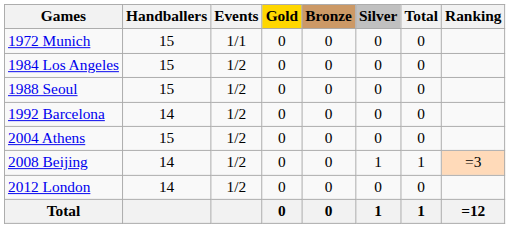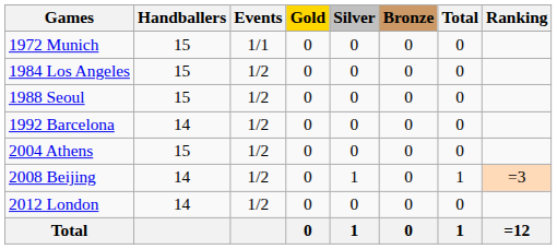 <table class="wikitable sortable" style="text-align:center">
 <tr>
 <th>Games</th>
 <th>Handballers</th>
 <th>Events</th>
 <th style="background-color:gold;">Gold</th>
+<th style="background-color:silver;">Silver</th>
 <th style="background-color:#c96;">Bronze</th>
-<th style="background-color:silver;">Silver</th>
 <th>Total</th>
 <th>Ranking</th>
 </tr>
 <tr>
 <td align=left><a href='#'>1972 Munich</a></td>
 <td>15</td>
 <td>1/1</td>
 <td>0</td>
 <td>0</td>
 <td>0</td>
 <td>0</td>
 <td></td>
 </tr>
 <tr>
 <td align=left><a href='#'>1984 Los Angeles</a></td>
 <td>15</td>
 <td>1/2</td>
 <td>0</td>
 <td>0</td>
 <td>0</td>
 <td>0</td>
 <td></td>
 </tr>
 <tr>
 <td align=left><a href='#'>1988 Seoul</a></td>
 <td>15</td>
 <td>1/2</td>
 <td>0</td>
 <td>0</td>
 <td>0</td>
 <td>0</td>
 <td></td>
 </tr>
 <tr>
 <td align=left><a href='#'>1992 Barcelona</a></td>
 <td>14</td>
 <td>1/2</td>
 <td>0</td>
 <td>0</td>
 <td>0</td>
 <td>0</td>
 <td></td>
 </tr>
 <tr>
 <td align=left><a href='#'>2004 Athens</a></td>
 <td>15</td>
 <td>1/2</td>
 <td>0</td>
 <td>0</td>
 <td>0</td>
 <td>0</td>
 <td></td>
 </tr>
 <tr>
 <td align=left><a href='#'>2008 Beijing</a></td>
 <td>14</td>
 <td>1/2</td>
 <td>0</td>
+<td>1</td>
 <td>0</td>
-<td>1</td>
 <td>1</td>
 <td bgcolor=ffdab9>=3</td>
 </tr>
 <tr>
 <td align=left><a href='#'>2012 London</a></td>
 <td>14</td>
 <td>1/2</td>
 <td>0</td>
 <td>0</td>
 <td>0</td>
 <td>0</td>
 <td></td>
 </tr>
 <tr>
 <th>Total</th>
 <th></th>
 <th></th>
 <th>0</th>
+<th>1</th>
 <th>0</th>
-<th>1</th>
 <th>1</th>
 <th>=12</th>
 </tr>
 </table>
